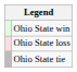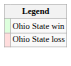 <table class="wikitable" style="font-size:90%">
 <tr>
 <th colspan="2">Legend</th>
 </tr>
 <tr>
 <td bgcolor="#ddffdd"> </td>
 <td>Ohio State win</td>
 </tr>
 <tr>
 <td bgcolor="#ffdddd"> </td>
 <td>Ohio State loss</td>
 </tr>
-<tr>
-<td bgcolor="#bbbbbb"> </td>
-<td>Ohio State tie</td>
-</tr>
 </table>
